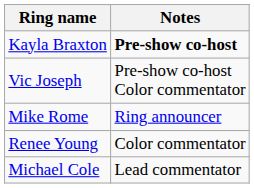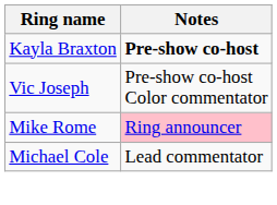 <table class="wikitable" align="left center">
 <tr>
 <th scope="col">Ring name</th>
 <th scope="col">Notes</th>
 </tr>
 <tr>
 <td><a href='#'>Kayla Braxton</a></td>
 <td><strong>Pre-show co-host</strong></td>
 </tr>
 <tr>
 <td><a href='#'>Vic Joseph</a></td>
 <td>Pre-show co-host<br>Color commentator</td>
 </tr>
 <tr>
 <td><a href='#'>Mike Rome</a></td>
-<td><a href='#'>Ring announcer</a></td>
-</tr>
-<tr>
-<td><a href='#'>Renee Young</a></td>
-<td>Color commentator</td>
+<td style="background: pink;"><a href='#'>Ring announcer</a></td>
 </tr>
 <tr>
 <td><a href='#'>Michael Cole</a></td>
 <td>Lead commentator</td>
 </tr>
 </table>
